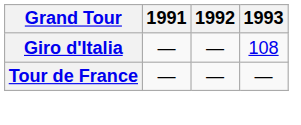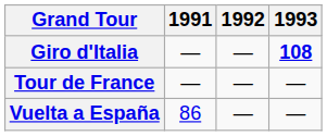 <table class="wikitable plainrowheaders">
 <tr>
 <th scope="col"><a href='#'>Grand Tour</a></th>
 <th scope="col">1991</th>
 <th scope="col">1992</th>
 <th scope="col">1993</th>
 </tr>
 <tr style="text-align:center;">
 <th scope="row"> <a href='#'>Giro d'Italia</a></th>
 <td>—</td>
 <td>—</td>
-<td style="text-align:center;"><a href='#'>108</a></td>
+<td style="text-align:center;"><strong><a href='#'>108</a></strong></td>
 </tr>
 <tr style="text-align:center;">
 <th scope="row"> <a href='#'>Tour de France</a></th>
 <td>—</td>
 <td>—</td>
 <td>—</td>
 </tr>
+<tr style="text-align:center;">
+<th scope="row"> <a href='#'>Vuelta a España</a></th>
+<td style="text-align:center;"><a href='#'>86</a></td>
+<td>—</td>
+<td>—</td>
+</tr>
 </table>
